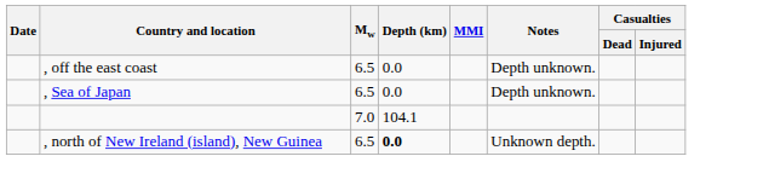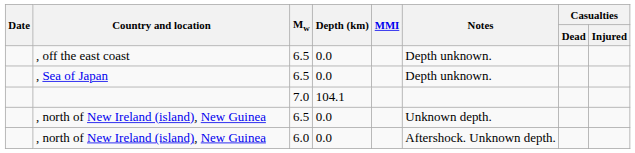 <table class="wikitable sortable sort-under" style="border:1px black; margin-left:1em;">
 <tr>
 <th rowspan="2"><small>Date</small></th>
 <th rowspan="2" style="width: 310px"><small>Country and location</small></th>
 <th rowspan="2"><small>M<sub>w</sub></small></th>
 <th rowspan="2"><small>Depth (km)</small></th>
 <th rowspan="2"><small><a href='#'>MMI</a></small></th>
 <th rowspan="2" class="unsortable"><small>Notes</small></th>
 <th colspan="2"><small>Casualties</small></th>
 </tr>
 <tr>
 <th><small>Dead</small></th>
 <th><small>Injured</small></th>
 </tr>
 <tr>
 <td></td>
 <td>, off the east coast</td>
 <td>6.5</td>
 <td>0.0</td>
 <td></td>
 <td>Depth unknown.</td>
 <td></td>
 <td></td>
 </tr>
 <tr>
 <td></td>
 <td>, <a href='#'>Sea of Japan</a></td>
 <td>6.5</td>
 <td>0.0</td>
 <td></td>
 <td>Depth unknown.</td>
 <td></td>
 <td></td>
 </tr>
 <tr>
 <td></td>
 <td></td>
 <td>7.0</td>
 <td>104.1</td>
 <td></td>
 <td></td>
 <td></td>
 <td></td>
 </tr>
 <tr>
 <td></td>
 <td>, north of <a href='#'>New Ireland (island)</a>, <a href='#'>New Guinea</a></td>
 <td>6.5</td>
-<td><strong>0.0</strong></td>
+<td>0.0</td>
 <td></td>
 <td>Unknown depth.</td>
 <td></td>
 <td></td>
 </tr>
+<tr>
+<td></td>
+<td>, north of <a href='#'>New Ireland (island)</a>, <a href='#'>New Guinea</a></td>
+<td>6.0</td>
+<td>0.0</td>
+<td></td>
+<td>Aftershock. Unknown depth.</td>
+<td></td>
+<td></td>
+</tr>
 </table>
